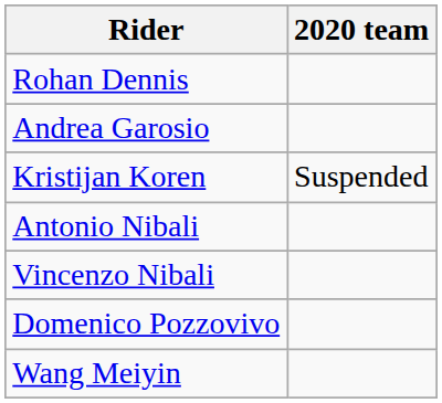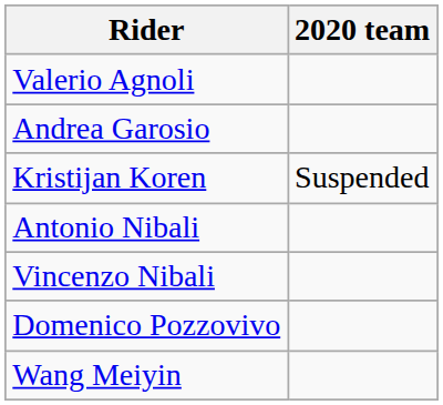 <table class="wikitable">
 <tr>
 <th>Rider</th>
 <th>2020 team</th>
 </tr>
 <tr>
-<td><a href='#'>Rohan Dennis</a></td>
+<td><a href='#'>Valerio Agnoli</a></td>
 <td></td>
 </tr>
 <tr>
 <td><a href='#'>Andrea Garosio</a></td>
 <td></td>
 </tr>
 <tr>
 <td><a href='#'>Kristijan Koren</a></td>
 <td>Suspended</td>
 </tr>
 <tr>
 <td><a href='#'>Antonio Nibali</a></td>
 <td></td>
 </tr>
 <tr>
 <td><a href='#'>Vincenzo Nibali</a></td>
 <td></td>
 </tr>
 <tr>
 <td><a href='#'>Domenico Pozzovivo</a></td>
 <td></td>
 </tr>
 <tr>
 <td><a href='#'>Wang Meiyin</a></td>
 <td></td>
 </tr>
 </table>
